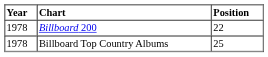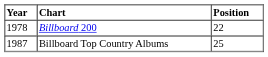 <table border=1 cellspacing=0 cellpadding=2 width="400px">
 <tr>
 <th align="left">Year</th>
 <th align="left">Chart</th>
 <th align="left">Position</th>
 </tr>
 <tr>
 <td>1978</td>
 <td><a href='#'><em>Billboard</em> 200</a></td>
 <td align="left">22</td>
 </tr>
 <tr>
-<td>1978</td>
+<td>1987</td>
 <td>Billboard Top Country Albums</td>
 <td align="left">25</td>
 </tr>
 <tr>
 </tr>
 </table>
